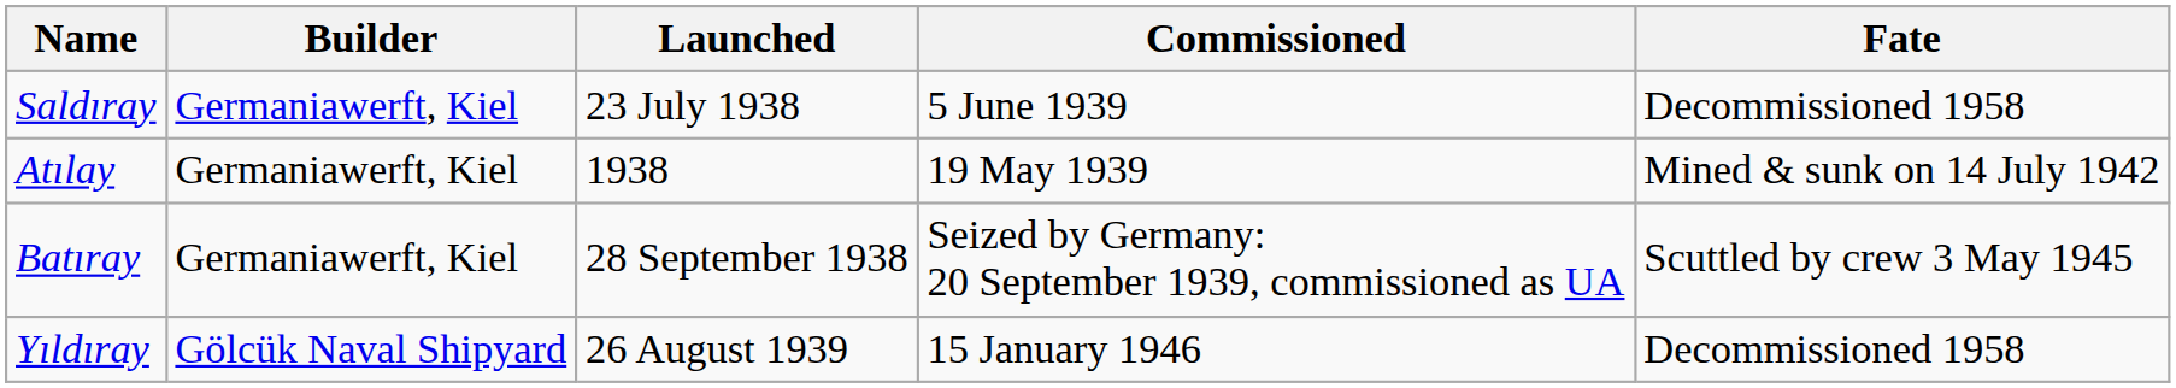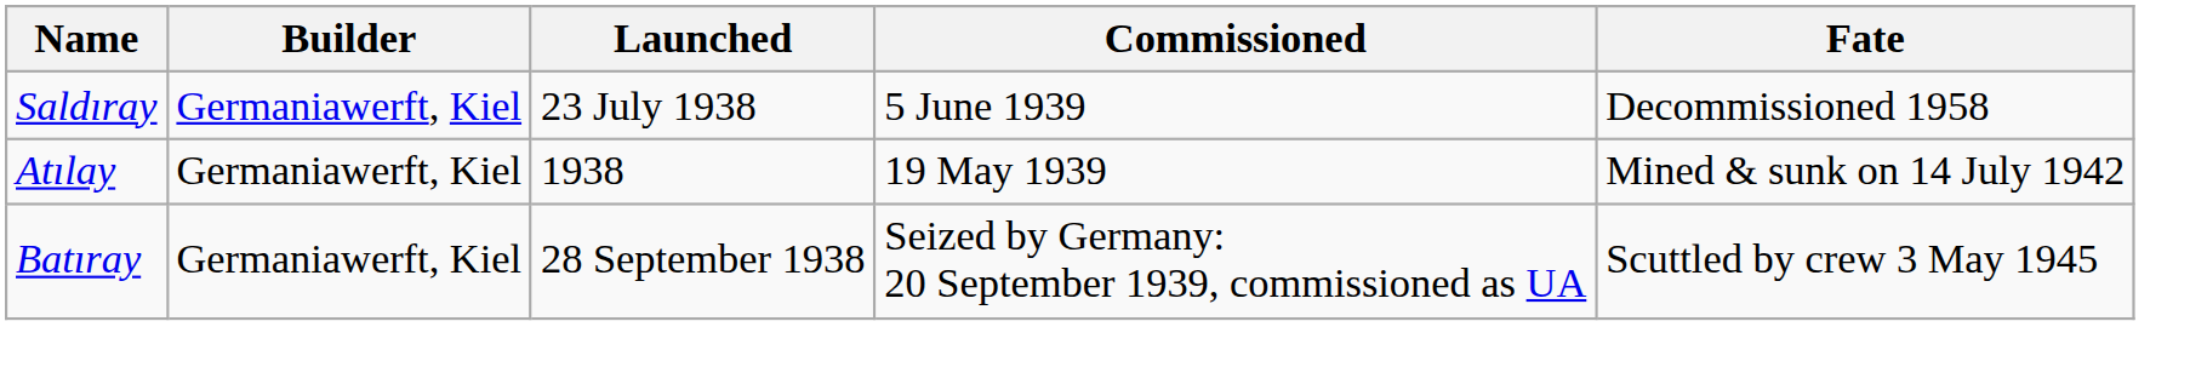 <table class="wikitable">
 <tr>
 <th>Name</th>
 <th>Builder</th>
 <th>Launched</th>
 <th>Commissioned</th>
 <th>Fate</th>
 </tr>
 <tr>
 <td><em><a href='#'>Saldıray</a></em></td>
 <td> <a href='#'>Germaniawerft</a>, <a href='#'>Kiel</a></td>
 <td>23 July 1938</td>
 <td>5 June 1939</td>
 <td>Decommissioned 1958</td>
 </tr>
 <tr>
 <td><em><a href='#'>Atılay</a></em></td>
 <td> Germaniawerft, Kiel</td>
 <td>1938</td>
 <td>19 May 1939</td>
 <td>Mined & sunk on 14 July 1942</td>
 </tr>
 <tr>
 <td><em><a href='#'>Batıray</a></em></td>
 <td> Germaniawerft, Kiel</td>
 <td>28 September 1938</td>
 <td>Seized by Germany:<br>20 September 1939, commissioned as  <a href='#'>UA</a></td>
 <td>Scuttled by crew 3 May 1945</td>
 </tr>
-<tr>
-<td><em><a href='#'>Yıldıray</a></em></td>
-<td> <a href='#'>Gölcük Naval Shipyard</a></td>
-<td>26 August 1939</td>
-<td>15 January 1946</td>
-<td>Decommissioned 1958</td>
-</tr>
 </table>
